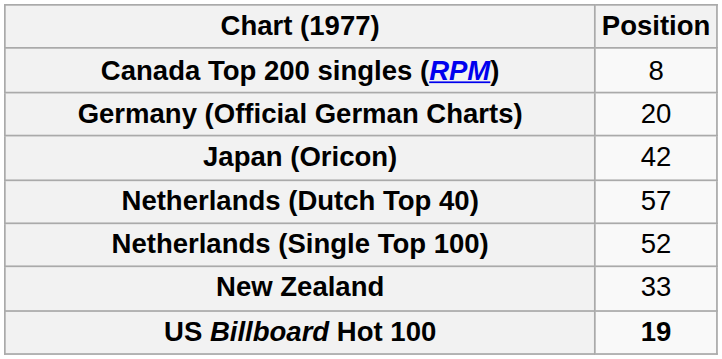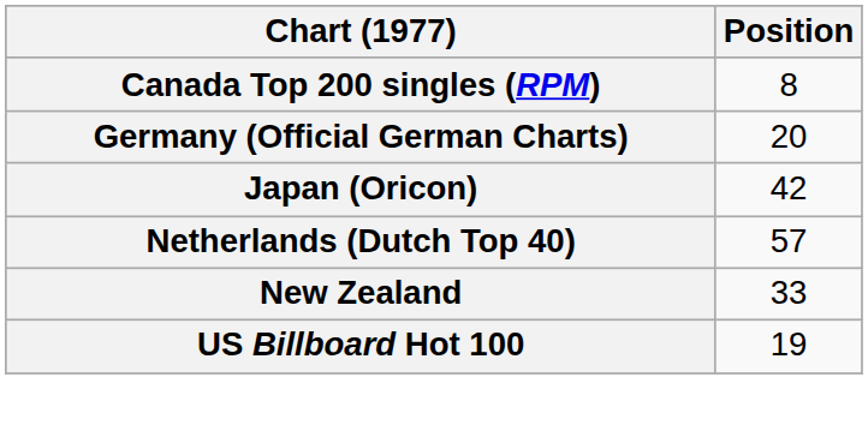 <table class="wikitable sortable plainrowheaders" style="text-align:center;">
 <tr>
 <th scope="col" style="width:21em;">Chart (1977)</th>
 <th scope="col">Position</th>
 </tr>
 <tr>
 <th scope="row">Canada Top 200 singles (<em><a href='#'>RPM</a></em>)</th>
 <td align="center">8</td>
 </tr>
 <tr>
 <th scope="row">Germany (Official German Charts)</th>
 <td align="center">20</td>
 </tr>
 <tr>
 <th scope="row">Japan (Oricon)</th>
 <td align="center">42</td>
 </tr>
 <tr>
 <th scope="row">Netherlands (Dutch Top 40)</th>
 <td align="center">57</td>
 </tr>
 <tr>
-<th scope="row">Netherlands (Single Top 100)</th>
-<td align="center">52</td>
-</tr>
-<tr>
 <th scope="row">New Zealand</th>
 <td>33</td>
 </tr>
 <tr>
 <th scope="row">US <em>Billboard</em> Hot 100</th>
-<td><strong>19</strong></td>
+<td>19</td>
 </tr>
 </table>
